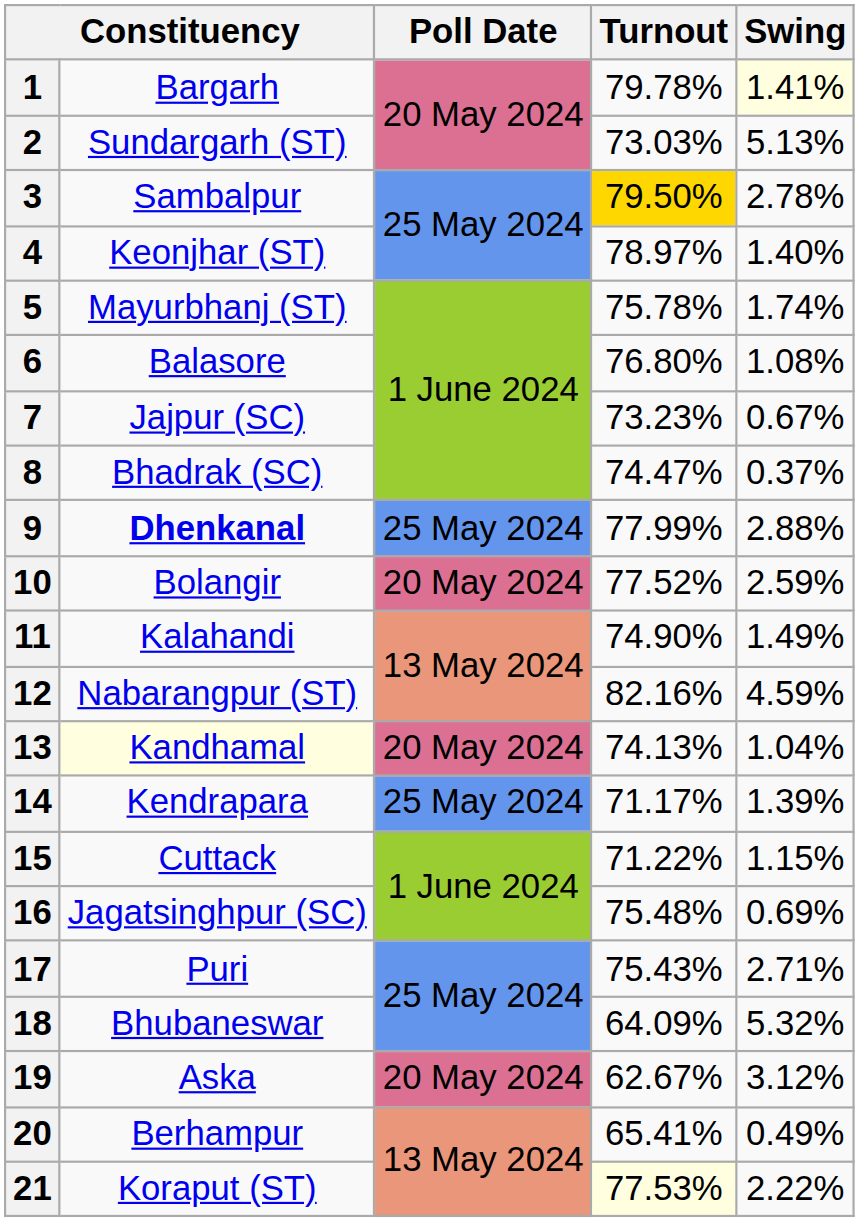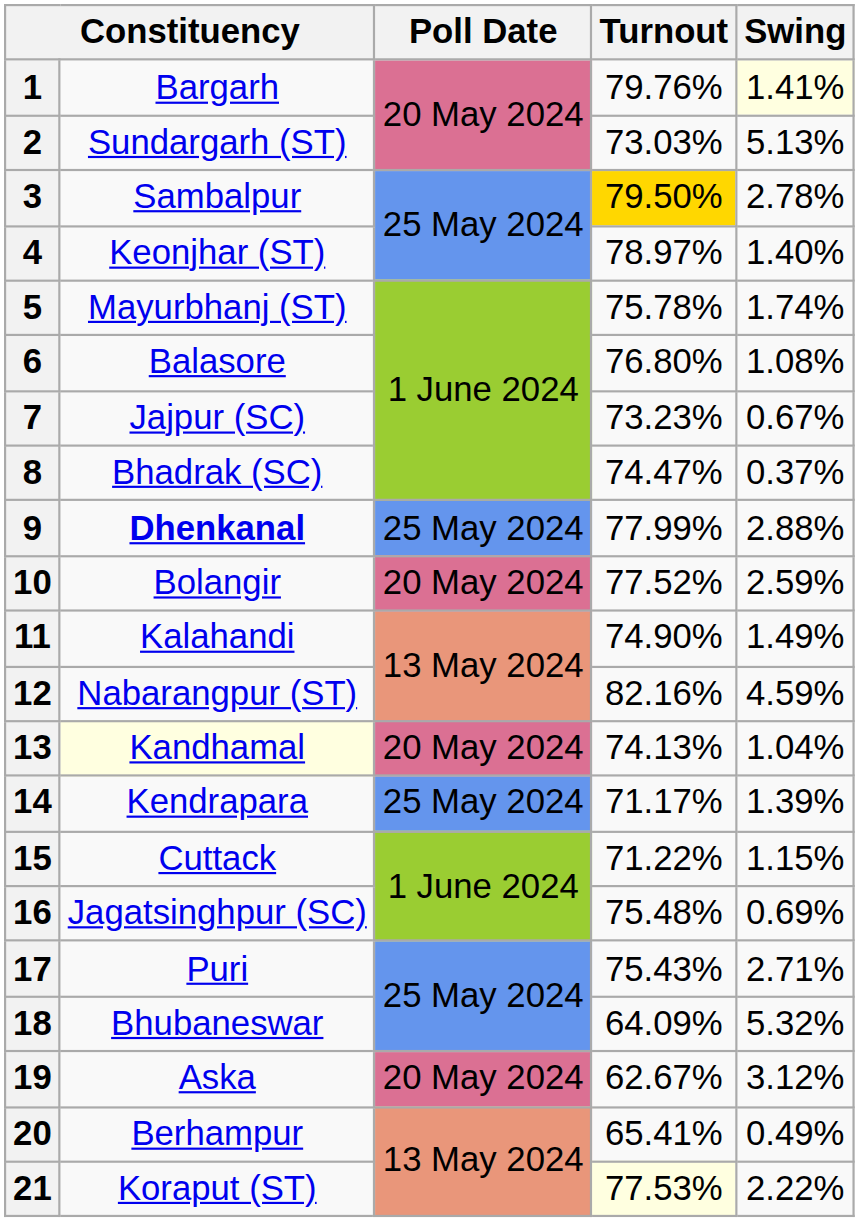 <table class="wikitable sortable" style="text-align:center;">
 <tr>
 <th colspan="2">Constituency</th>
 <th>Poll Date</th>
 <th>Turnout</th>
 <th>Swing</th>
 </tr>
 <tr>
 <th>1</th>
 <td><a href='#'>Bargarh</a></td>
 <td rowspan="2" bgcolor=#DB7093>20 May 2024</td>
-<td>79.78%</td>
+<td>79.76%</td>
 <td style="background: lightyellow;">1.41% </td>
 </tr>
 <tr>
 <th>2</th>
 <td><a href='#'>Sundargarh (ST)</a></td>
 <td>73.03%</td>
 <td>5.13% </td>
 </tr>
 <tr>
 <th>3</th>
 <td><a href='#'>Sambalpur</a></td>
 <td rowspan="2" bgcolor=#6495ED>25 May 2024</td>
 <td style="background: gold;">79.50%</td>
 <td>2.78% </td>
 </tr>
 <tr>
 <th>4</th>
 <td><a href='#'>Keonjhar (ST)</a></td>
 <td>78.97%</td>
 <td>1.40% </td>
 </tr>
 <tr>
 <th>5</th>
 <td><a href='#'>Mayurbhanj (ST)</a></td>
 <td rowspan="4" bgcolor=#9ACD32>1 June 2024</td>
 <td>75.78%</td>
 <td>1.74% </td>
 </tr>
 <tr>
 <th>6</th>
 <td><a href='#'>Balasore</a></td>
 <td>76.80%</td>
 <td>1.08% </td>
 </tr>
 <tr>
 <th>7</th>
 <td><a href='#'>Jajpur (SC)</a></td>
 <td>73.23%</td>
 <td>0.67% </td>
 </tr>
 <tr>
 <th>8</th>
 <td><a href='#'>Bhadrak (SC)</a></td>
 <td>74.47%</td>
 <td>0.37% </td>
 </tr>
 <tr>
 <th>9</th>
 <td><strong><a href='#'>Dhenkanal</a></strong></td>
 <td bgcolor=#6495ED>25 May 2024</td>
 <td>77.99%</td>
 <td>2.88% </td>
 </tr>
 <tr>
 <th>10</th>
 <td><a href='#'>Bolangir</a></td>
 <td bgcolor=#DB7093>20 May 2024</td>
 <td>77.52%</td>
 <td>2.59% </td>
 </tr>
 <tr>
 <th>11</th>
 <td><a href='#'>Kalahandi</a></td>
 <td rowspan="2" bgcolor=#E9967A>13 May 2024</td>
 <td>74.90%</td>
 <td>1.49% </td>
 </tr>
 <tr>
 <th>12</th>
 <td><a href='#'>Nabarangpur (ST)</a></td>
 <td>82.16%</td>
 <td>4.59% </td>
 </tr>
 <tr>
 <th>13</th>
 <td style="background: lightyellow;"><a href='#'>Kandhamal</a></td>
 <td bgcolor=#DB7093>20 May 2024</td>
 <td>74.13%</td>
 <td>1.04% </td>
 </tr>
 <tr>
 <th>14</th>
 <td><a href='#'>Kendrapara</a></td>
 <td bgcolor=#6495ED>25 May 2024</td>
 <td>71.17%</td>
 <td>1.39% </td>
 </tr>
 <tr>
 <th>15</th>
 <td><a href='#'>Cuttack</a></td>
 <td rowspan="2" bgcolor=#9ACD32>1 June 2024</td>
 <td>71.22%</td>
 <td>1.15% </td>
 </tr>
 <tr>
 <th>16</th>
 <td><a href='#'>Jagatsinghpur (SC)</a></td>
 <td>75.48%</td>
 <td>0.69% </td>
 </tr>
 <tr>
 <th>17</th>
 <td><a href='#'>Puri</a></td>
 <td rowspan="2" bgcolor=#6495ED>25 May 2024</td>
 <td>75.43%</td>
 <td>2.71% </td>
 </tr>
 <tr>
 <th>18</th>
 <td><a href='#'>Bhubaneswar</a></td>
 <td>64.09%</td>
 <td>5.32% </td>
 </tr>
 <tr>
 <th>19</th>
 <td><a href='#'>Aska</a></td>
 <td bgcolor=#DB7093>20 May 2024</td>
 <td>62.67%</td>
 <td>3.12% </td>
 </tr>
 <tr>
 <th>20</th>
 <td><a href='#'>Berhampur</a></td>
 <td rowspan="2" bgcolor=#E9967A>13 May 2024</td>
 <td>65.41%</td>
 <td>0.49% </td>
 </tr>
 <tr>
 <th>21</th>
 <td><a href='#'>Koraput (ST)</a></td>
 <td style="background: lightyellow;">77.53%</td>
 <td>2.22% </td>
 </tr>
 </table>
